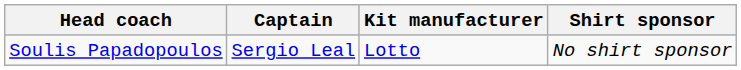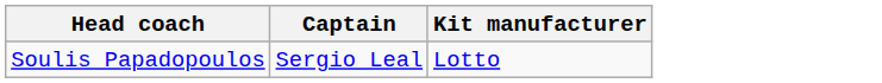 <table class="wikitable sortable" style="text-align: left;">
 <tr>
 <th>Head coach</th>
 <th>Captain</th>
 <th>Kit manufacturer</th>
-<th>Shirt sponsor</th>
 </tr>
 <tr>
 <td> <a href='#'>Soulis Papadopoulos</a></td>
 <td> <a href='#'>Sergio Leal</a></td>
 <td> <a href='#'>Lotto</a></td>
-<td><em>No shirt sponsor</em></td>
 </tr>
 </table>
